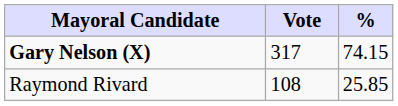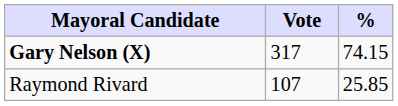 <table class="wikitable">
 <tr>
 <th style="background:#ddf; width:200px;">Mayoral Candidate </th>
 <th style="background:#ddf; width:50px;">Vote</th>
 <th style="background:#ddf; width:30px;">%</th>
 </tr>
 <tr>
 <td><strong>Gary Nelson (X)</strong></td>
 <td>317</td>
 <td>74.15</td>
 </tr>
 <tr>
 <td>Raymond Rivard</td>
-<td>108</td>
+<td>107</td>
 <td>25.85</td>
 </tr>
 </table>
